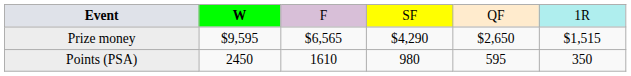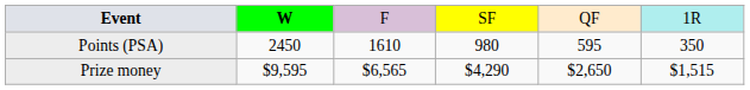 <table class=wikitable style=font-size:90%;text-align:center>
 <tr>
 <td width=200 colspan=1 bgcolor=#dfe2e9><strong>Event</strong></td>
 <td width=80 bgcolor=lime><strong>W</strong></td>
 <td width=85 bgcolor=#D8BFD8>F</td>
 <td width=85 bgcolor=#FFFF00>SF</td>
 <td width=85 bgcolor=#ffebcd>QF</td>
 <td width=85 bgcolor=#afeeee>1R</td>
 </tr>
 <tr>
+<td bgcolor=#EDEDED>Points (PSA)</td>
+<td>2450</td>
+<td>1610</td>
+<td>980</td>
+<td>595</td>
+<td>350</td>
+</tr>
+<tr>
 <td bgcolor=#EDEDED>Prize money</td>
 <td>$9,595</td>
 <td>$6,565</td>
 <td>$4,290</td>
 <td>$2,650</td>
 <td>$1,515</td>
 </tr>
-<tr>
-<td bgcolor=#EDEDED>Points (PSA)</td>
-<td>2450</td>
-<td>1610</td>
-<td>980</td>
-<td>595</td>
-<td>350</td>
-</tr>
 </table>
